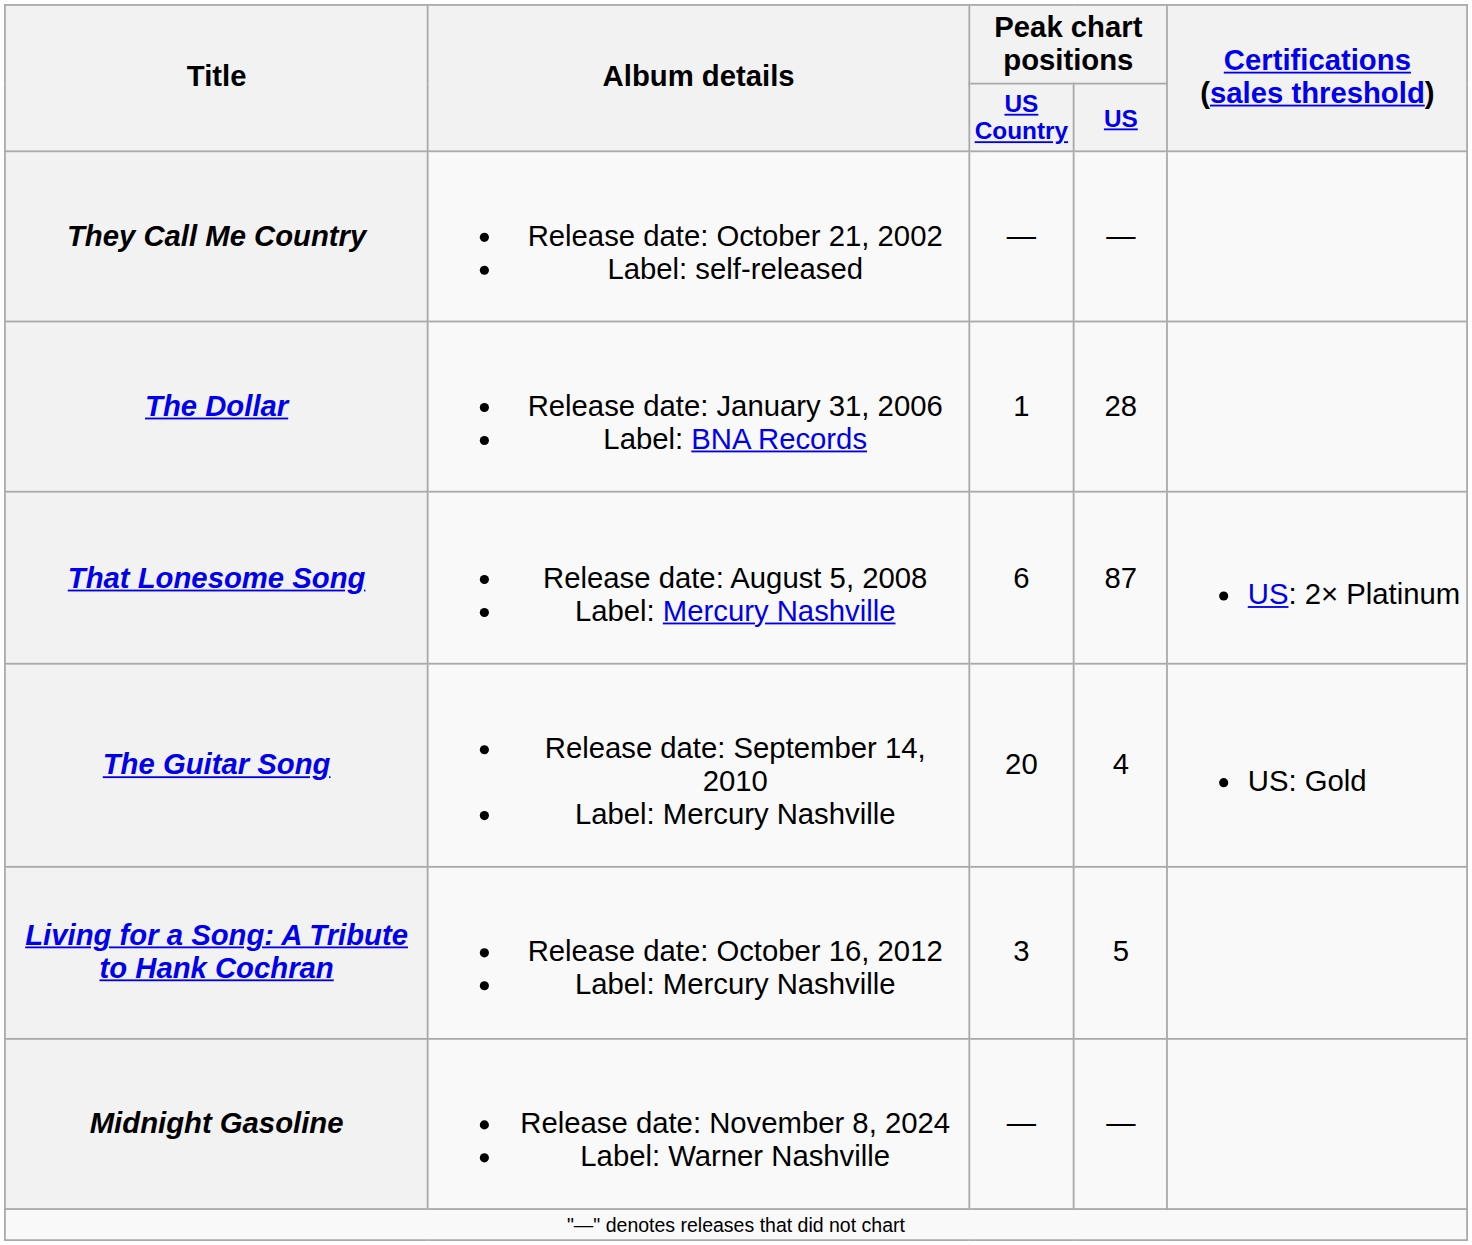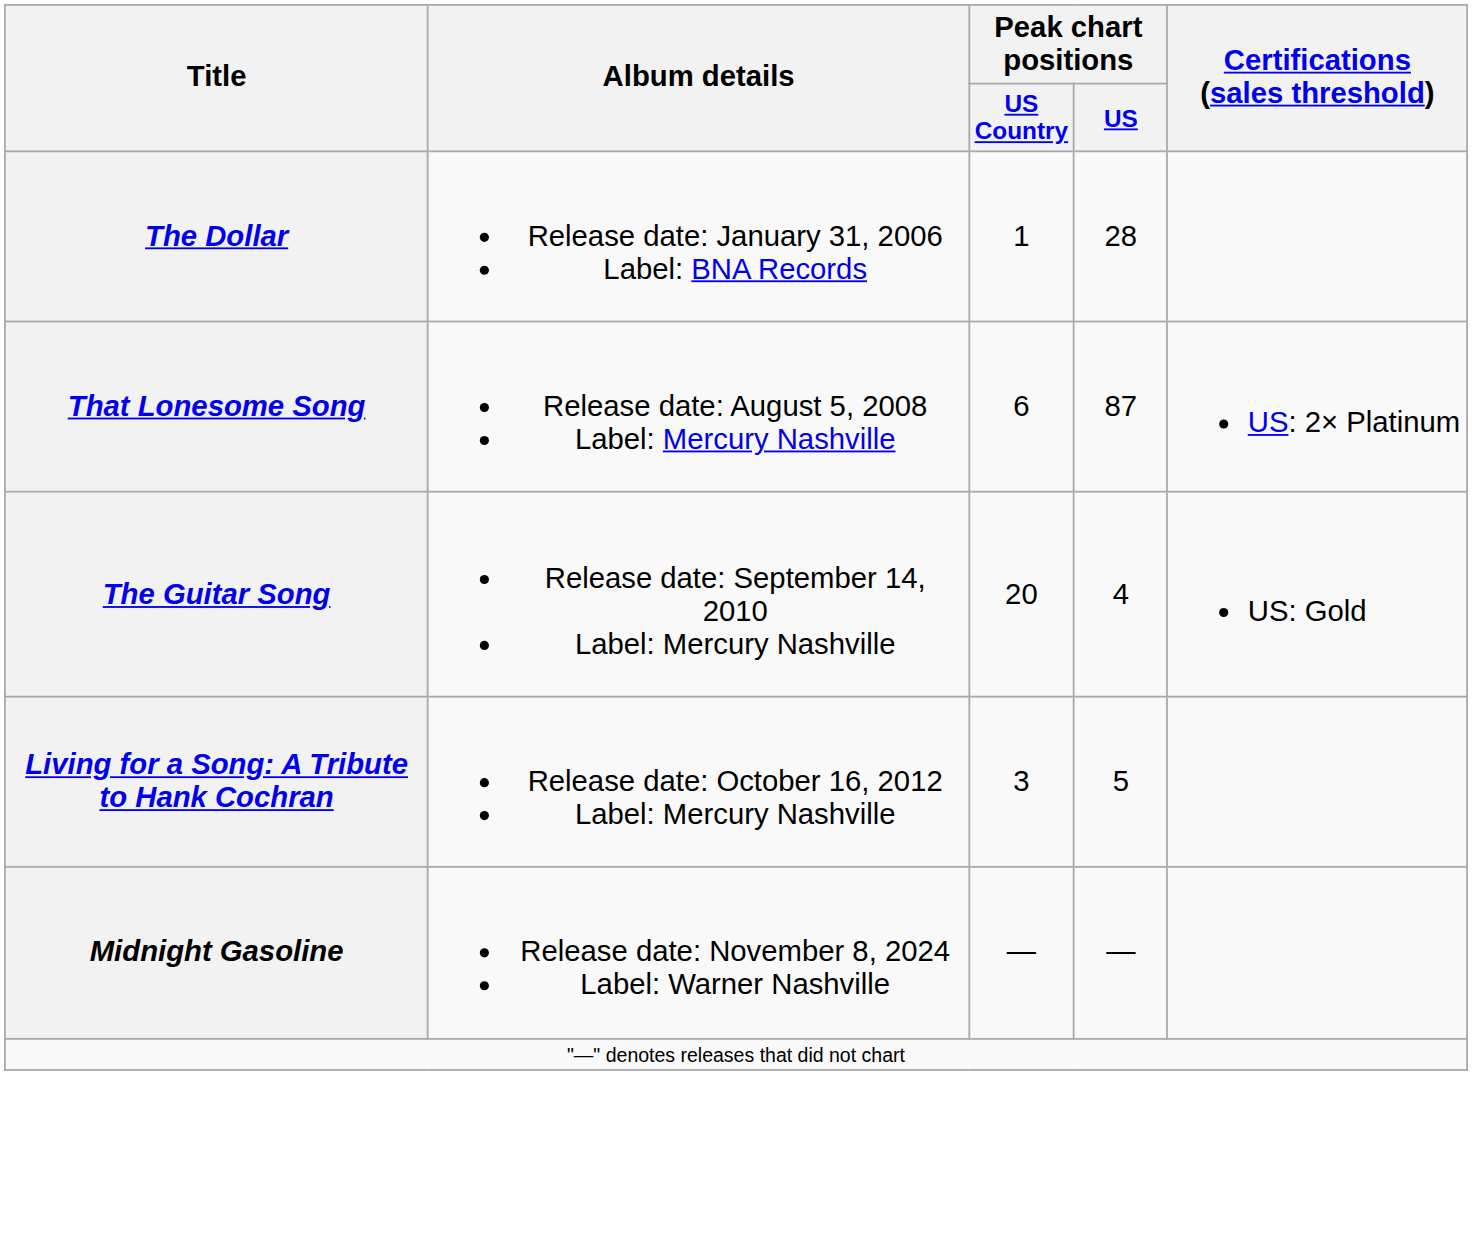 <table class="wikitable plainrowheaders" style="text-align:center;">
 <tr>
 <th rowspan="2" style="width:14em;">Title</th>
 <th rowspan="2" style="width:18em;">Album details</th>
 <th colspan="2">Peak chart<br>positions</th>
 <th rowspan="2"><a href='#'>Certifications</a><br>(<a href='#'>sales threshold</a>)</th>
 </tr>
 <tr style="font-size:smaller;">
 <th style="width:45px;"><a href='#'>US Country</a><br></th>
 <th style="width:45px;"><a href='#'>US</a><br></th>
-</tr>
-<tr>
-<th scope="row"><em>They Call Me Country</em></th>
-<td><br><ul><li>Release date: October 21, 2002</li><li>Label: self-released</li></ul></td>
-<td>—</td>
-<td>—</td>
-<td></td>
 </tr>
 <tr>
 <th scope="row"><em><a href='#'>The Dollar</a></em></th>
 <td><br><ul><li>Release date: January 31, 2006</li><li>Label: <a href='#'>BNA Records</a></li></ul></td>
 <td>1</td>
 <td>28</td>
 <td></td>
 </tr>
 <tr>
 <th scope="row"><em><a href='#'>That Lonesome Song</a></em></th>
 <td><br><ul><li>Release date: August 5, 2008</li><li>Label: <a href='#'>Mercury Nashville</a></li></ul></td>
 <td>6</td>
 <td>87</td>
 <td style="text-align:left;"><br><ul><li><a href='#'>US</a>: 2× Platinum</li></ul></td>
 </tr>
 <tr>
 <th scope="row"><em><a href='#'>The Guitar Song</a></em></th>
 <td><br><ul><li>Release date: September 14, 2010</li><li>Label: Mercury Nashville</li></ul></td>
 <td>20</td>
 <td>4</td>
 <td style="text-align:left;"><br><ul><li>US: Gold</li></ul></td>
 </tr>
 <tr>
 <th scope="row"><em><a href='#'>Living for a Song: A Tribute to Hank Cochran</a></em></th>
 <td><br><ul><li>Release date: October 16, 2012</li><li>Label: Mercury Nashville</li></ul></td>
 <td>3</td>
 <td>5</td>
 <td></td>
 </tr>
 <tr>
 <th scope="row"><em>Midnight Gasoline</em></th>
 <td><br><ul><li>Release date: November 8, 2024</li><li>Label: Warner Nashville</li></ul></td>
 <td>—</td>
 <td>—</td>
 <td></td>
 </tr>
 <tr>
 <td colspan="5" style="font-size:8pt">"—" denotes releases that did not chart</td>
 </tr>
 </table>
